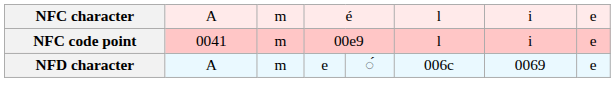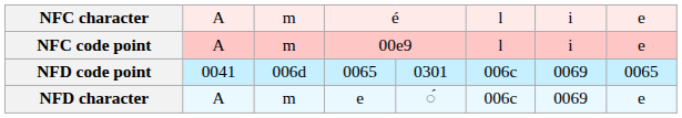 <table class="wikitable" align="center" width="50%" style="text-align: center;">
 <tr style="background-color:#ffeaea">
 <th style="width: 10em;">NFC character</th>
 <td>A</td>
 <td>m</td>
 <td colspan="2">é</td>
 <td>l</td>
 <td>i</td>
 <td>e</td>
 </tr>
 <tr style="background-color:#ffc6c6">
 <th>NFC code point</th>
-<td>0041</td>
+<td>A</td>
 <td>m</td>
 <td colspan="2">00e9</td>
 <td>l</td>
 <td>i</td>
 <td>e</td>
+</tr>
+<tr style="background-color:#c6efff">
+<th>NFD code point</th>
+<td>0041</td>
+<td>006d</td>
+<td>0065</td>
+<td>0301</td>
+<td>006c</td>
+<td>0069</td>
+<td>0065</td>
 </tr>
 <tr style="background-color:#eaf9ff">
 <th>NFD character</th>
 <td>A</td>
 <td>m</td>
 <td>e</td>
 <td>◌́</td>
 <td>006c</td>
 <td>0069</td>
 <td>e</td>
 </tr>
 </table>
